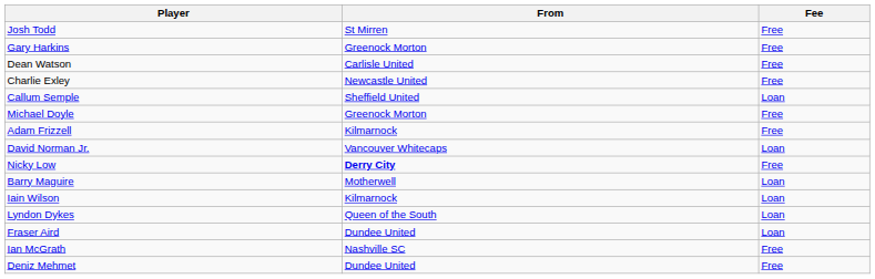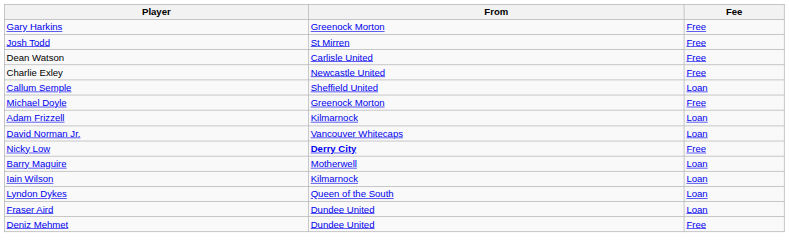 <table class="wikitable" style="font-size:95%;width:98%; text-align:left">
 <tr>
 <th>Player</th>
 <th>From</th>
 <th>Fee</th>
 </tr>
 <tr>
-<td> <a href='#'>Josh Todd</a></td>
-<td> <a href='#'>St Mirren</a></td>
+<td> <a href='#'>Gary Harkins</a></td>
+<td> <a href='#'>Greenock Morton</a></td>
 <td><a href='#'>Free</a></td>
 </tr>
 <tr>
-<td> <a href='#'>Gary Harkins</a></td>
-<td> <a href='#'>Greenock Morton</a></td>
+<td> <a href='#'>Josh Todd</a></td>
+<td> <a href='#'>St Mirren</a></td>
 <td><a href='#'>Free</a></td>
 </tr>
 <tr>
 <td> Dean Watson</td>
 <td> <a href='#'>Carlisle United</a></td>
 <td><a href='#'>Free</a></td>
 </tr>
 <tr>
 <td> Charlie Exley</td>
 <td> <a href='#'>Newcastle United</a></td>
 <td><a href='#'>Free</a></td>
 </tr>
 <tr>
 <td> <a href='#'>Callum Semple</a></td>
 <td> <a href='#'>Sheffield United</a></td>
 <td><a href='#'>Loan</a></td>
 </tr>
 <tr>
 <td> <a href='#'>Michael Doyle</a></td>
 <td> <a href='#'>Greenock Morton</a></td>
 <td><a href='#'>Free</a></td>
 </tr>
 <tr>
 <td> <a href='#'>Adam Frizzell</a></td>
 <td> <a href='#'>Kilmarnock</a></td>
-<td><a href='#'>Free</a></td>
+<td><a href='#'>Loan</a></td>
 </tr>
 <tr>
 <td> <a href='#'>David Norman Jr.</a></td>
 <td> <a href='#'>Vancouver Whitecaps</a></td>
 <td><a href='#'>Loan</a></td>
 </tr>
 <tr>
 <td> <a href='#'>Nicky Low</a></td>
 <td><strong> <a href='#'>Derry City</a></strong></td>
 <td><a href='#'>Free</a></td>
 </tr>
 <tr>
 <td> <a href='#'>Barry Maguire</a></td>
 <td> <a href='#'>Motherwell</a></td>
 <td><a href='#'>Loan</a></td>
 </tr>
 <tr>
 <td> <a href='#'>Iain Wilson</a></td>
 <td> <a href='#'>Kilmarnock</a></td>
 <td><a href='#'>Loan</a></td>
 </tr>
 <tr>
 <td> <a href='#'>Lyndon Dykes</a></td>
 <td> <a href='#'>Queen of the South</a></td>
 <td><a href='#'>Loan</a></td>
 </tr>
 <tr>
 <td> <a href='#'>Fraser Aird</a></td>
 <td> <a href='#'>Dundee United</a></td>
 <td><a href='#'>Loan</a></td>
 </tr>
 <tr>
-<td> <a href='#'>Ian McGrath</a></td>
-<td> <a href='#'>Nashville SC</a></td>
-<td><a href='#'>Free</a></td>
-</tr>
-<tr>
 <td> <a href='#'>Deniz Mehmet</a></td>
 <td> <a href='#'>Dundee United</a></td>
 <td><a href='#'>Free</a></td>
 </tr>
 </table>
